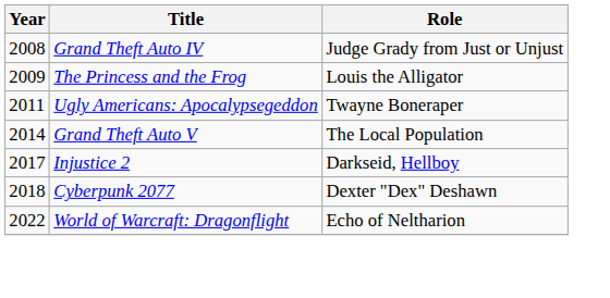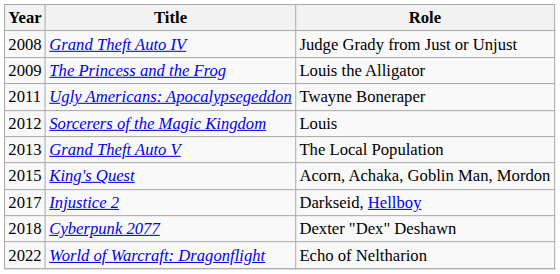 <table class="wikitable">
 <tr>
 <th>Year</th>
 <th>Title</th>
 <th>Role</th>
 </tr>
 <tr>
 <td>2008</td>
 <td><em><a href='#'>Grand Theft Auto IV</a></em></td>
 <td>Judge Grady from Just or Unjust</td>
 </tr>
 <tr>
 <td>2009</td>
 <td><em><a href='#'>The Princess and the Frog</a></em></td>
 <td>Louis the Alligator</td>
 </tr>
 <tr>
 <td>2011</td>
 <td><em><a href='#'>Ugly Americans: Apocalypsegeddon</a></em></td>
 <td>Twayne Boneraper</td>
 </tr>
 <tr>
-<td>2014</td>
+<td>2012</td>
+<td><em><a href='#'>Sorcerers of the Magic Kingdom</a></em></td>
+<td>Louis</td>
+</tr>
+<tr>
+<td>2013</td>
 <td><em><a href='#'>Grand Theft Auto V</a></em></td>
 <td>The Local Population</td>
+</tr>
+<tr>
+<td>2015</td>
+<td><em><a href='#'>King's Quest</a></em></td>
+<td>Acorn, Achaka, Goblin Man, Mordon</td>
 </tr>
 <tr>
 <td>2017</td>
 <td><em><a href='#'>Injustice 2</a></em></td>
 <td>Darkseid, <a href='#'>Hellboy</a></td>
 </tr>
 <tr>
 <td>2018</td>
 <td><em><a href='#'>Cyberpunk 2077</a></em></td>
 <td>Dexter "Dex" Deshawn</td>
 </tr>
 <tr>
 <td>2022</td>
 <td><em><a href='#'>World of Warcraft: Dragonflight</a></td>
 <td>Echo of Neltharion</td>
 </tr>
 <tr>
 </tr>
 </table>
